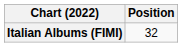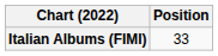 <table class="wikitable sortable plainrowheaders" style="text-align:center">
 <tr>
 <th scope="col">Chart (2022)</th>
 <th scope="col">Position</th>
 </tr>
 <tr>
 <th scope="row">Italian Albums (FIMI)</th>
-<td>32</td>
+<td>33</td>
 </tr>
 </table>
